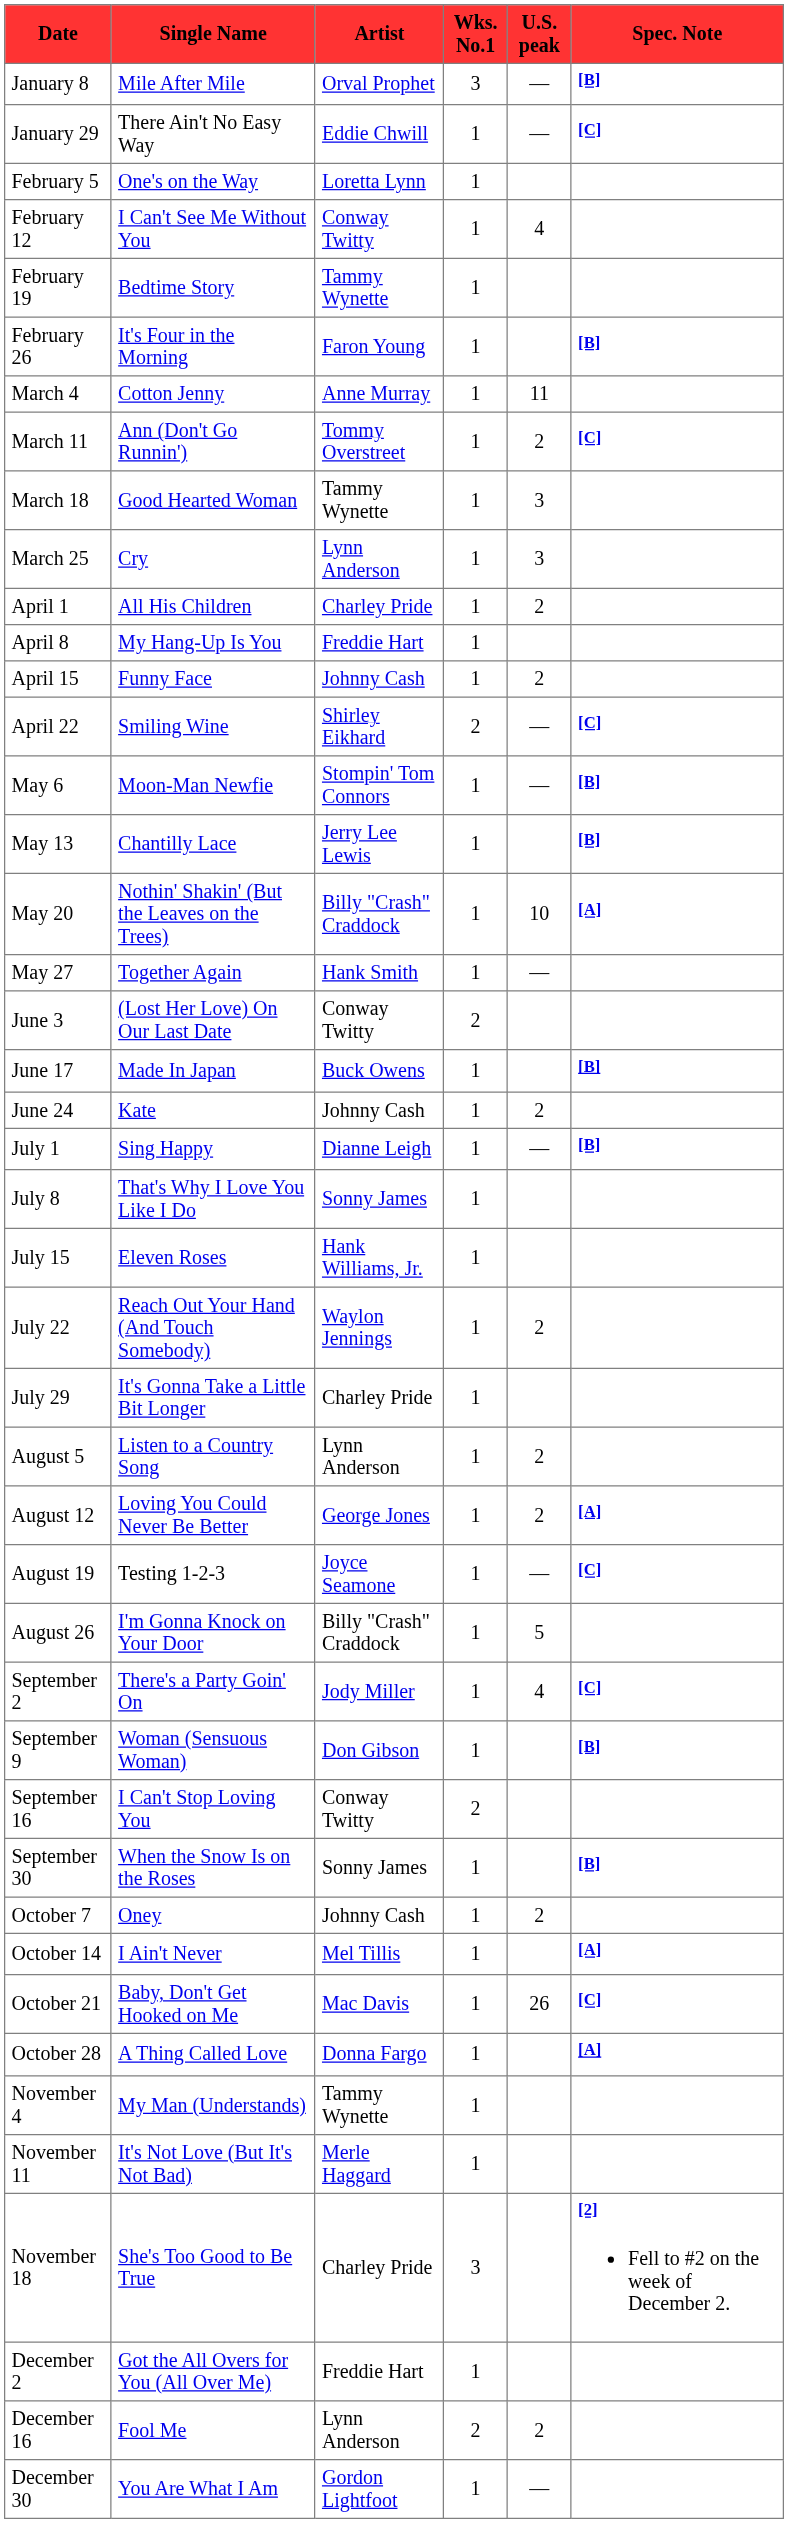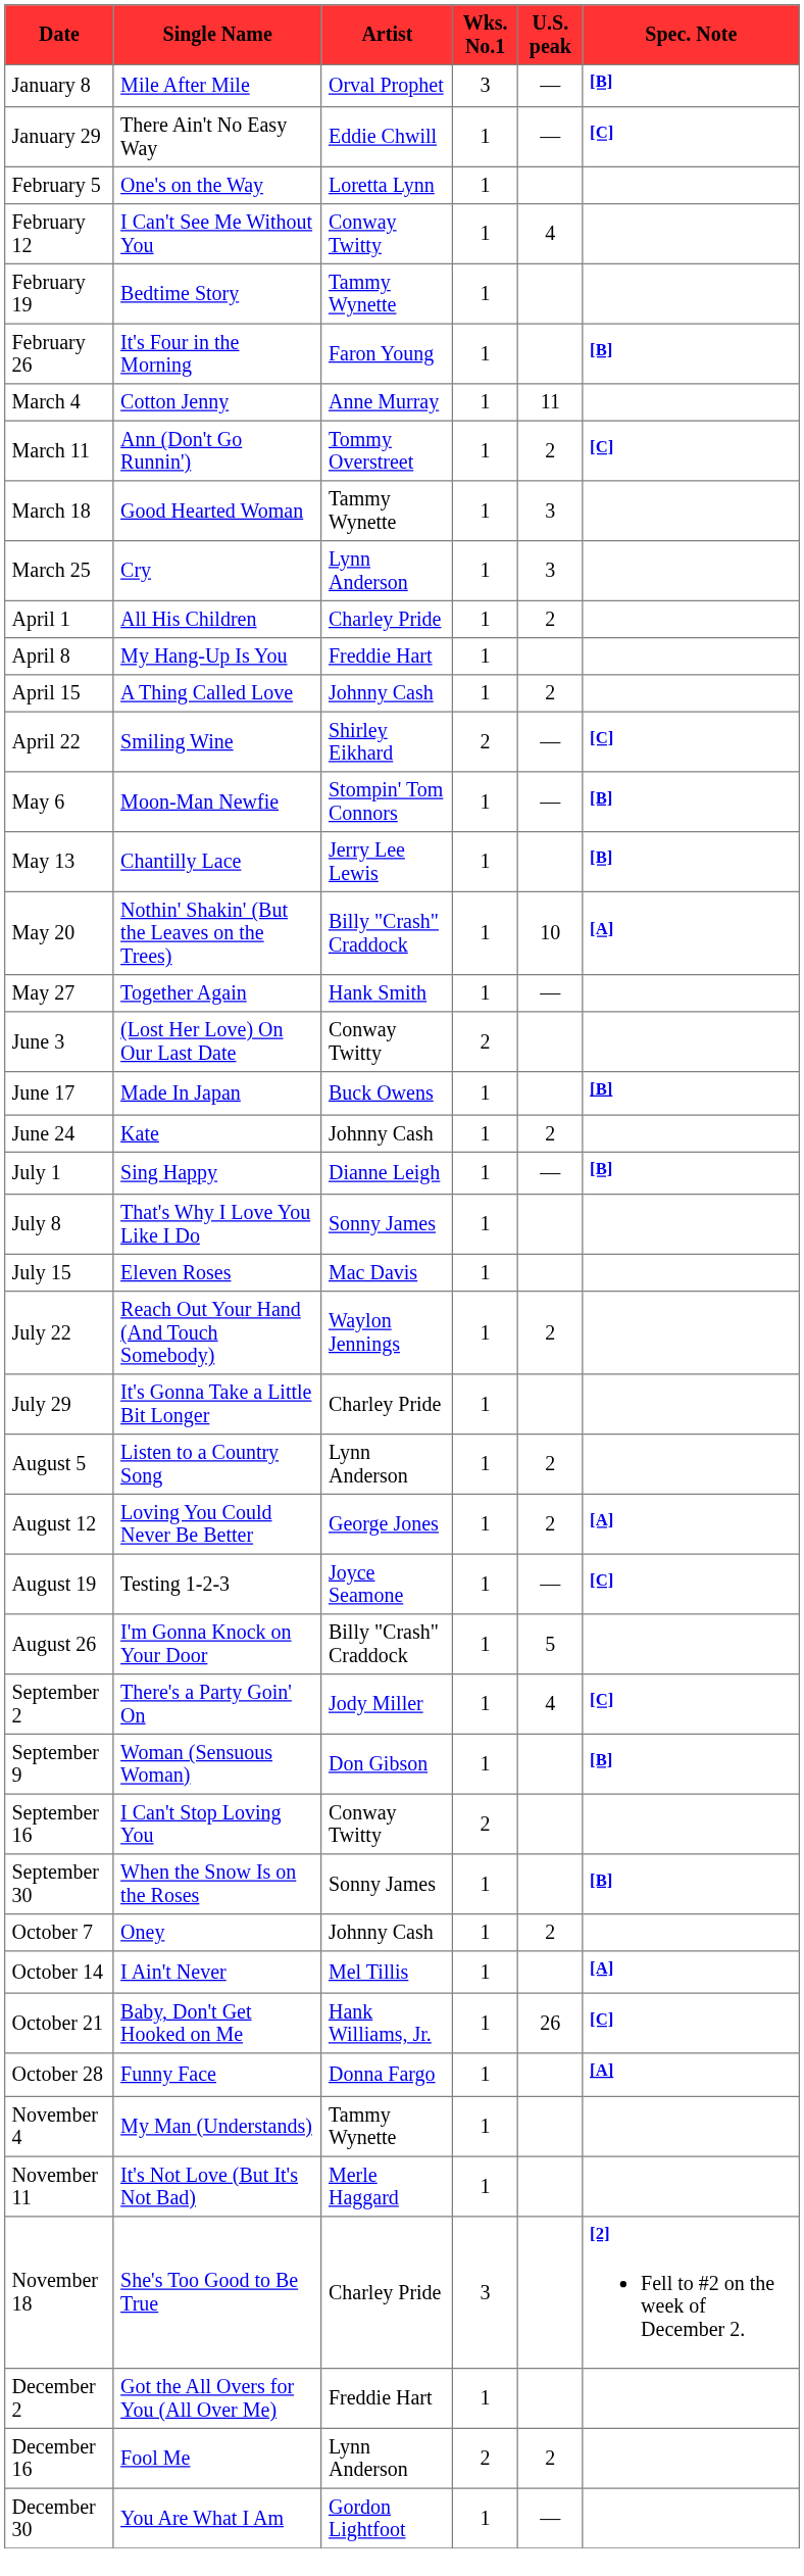 <table border="1" cellpadding="5" cellspacing="1" style="border-collapse: collapse">
 <tr style="background:#FF3333">
 <th>Date</th>
 <th>Single Name</th>
 <th>Artist</th>
 <th width="40">Wks. No.1</th>
 <th width="40">U.S. peak</th>
 <th>Spec. Note</th>
 </tr>
 <tr>
 <td>January 8</td>
 <td><a href='#'>Mile After Mile</a></td>
 <td><a href='#'>Orval Prophet</a></td>
 <td align="center">3</td>
 <td align="center">—</td>
 <td><sup><span></span><a href='#'><strong>[B]</strong></a></sup></td>
 </tr>
 <tr>
 <td>January 29</td>
 <td>There Ain't No Easy Way</td>
 <td><a href='#'>Eddie Chwill</a></td>
 <td align="center">1</td>
 <td align="center">—</td>
 <td><sup><span></span><a href='#'><strong>[C]</strong></a></sup></td>
 </tr>
 <tr>
 <td>February 5</td>
 <td><a href='#'>One's on the Way</a></td>
 <td><a href='#'>Loretta Lynn</a></td>
 <td align="center">1</td>
 <td></td>
 <td></td>
 </tr>
 <tr>
 <td>February 12</td>
 <td><a href='#'>I Can't See Me Without You</a></td>
 <td><a href='#'>Conway Twitty</a></td>
 <td align="center">1</td>
 <td align="center">4</td>
 <td></td>
 </tr>
 <tr>
 <td>February 19</td>
 <td><a href='#'>Bedtime Story</a></td>
 <td><a href='#'>Tammy Wynette</a></td>
 <td align="center">1</td>
 <td></td>
 <td></td>
 </tr>
 <tr>
 <td>February 26</td>
 <td><a href='#'>It's Four in the Morning</a></td>
 <td><a href='#'>Faron Young</a></td>
 <td align="center">1</td>
 <td></td>
 <td><sup><span></span><a href='#'><strong>[B]</strong></a></sup></td>
 </tr>
 <tr>
 <td>March 4</td>
 <td><a href='#'>Cotton Jenny</a></td>
 <td><a href='#'>Anne Murray</a></td>
 <td align="center">1</td>
 <td align="center">11</td>
 <td></td>
 </tr>
 <tr>
 <td>March 11</td>
 <td><a href='#'>Ann (Don't Go Runnin')</a></td>
 <td><a href='#'>Tommy Overstreet</a></td>
 <td align="center">1</td>
 <td align="center">2</td>
 <td><sup><span></span><a href='#'><strong>[C]</strong></a></sup></td>
 </tr>
 <tr>
 <td>March 18</td>
 <td><a href='#'>Good Hearted Woman</a></td>
 <td>Tammy Wynette</td>
 <td align="center">1</td>
 <td align="center">3</td>
 <td></td>
 </tr>
 <tr>
 <td>March 25</td>
 <td><a href='#'>Cry</a></td>
 <td><a href='#'>Lynn Anderson</a></td>
 <td align="center">1</td>
 <td align="center">3</td>
 <td></td>
 </tr>
 <tr>
 <td>April 1</td>
 <td><a href='#'>All His Children</a></td>
 <td><a href='#'>Charley Pride</a></td>
 <td align="center">1</td>
 <td align="center">2</td>
 <td></td>
 </tr>
 <tr>
 <td>April 8</td>
 <td><a href='#'>My Hang-Up Is You</a></td>
 <td><a href='#'>Freddie Hart</a></td>
 <td align="center">1</td>
 <td></td>
 <td></td>
 </tr>
 <tr>
 <td>April 15</td>
-<td><a href='#'>Funny Face</a></td>
+<td><a href='#'>A Thing Called Love</a></td>
 <td><a href='#'>Johnny Cash</a></td>
 <td align="center">1</td>
 <td align="center">2</td>
 <td></td>
 </tr>
 <tr>
 <td>April 22</td>
 <td><a href='#'>Smiling Wine</a></td>
 <td><a href='#'>Shirley Eikhard</a></td>
 <td align="center">2</td>
 <td align="center">—</td>
 <td><sup><span></span><a href='#'><strong>[C]</strong></a></sup></td>
 </tr>
 <tr>
 <td>May 6</td>
 <td><a href='#'>Moon-Man Newfie</a></td>
 <td><a href='#'>Stompin' Tom Connors</a></td>
 <td align="center">1</td>
 <td align="center">—</td>
 <td><sup><span></span><a href='#'><strong>[B]</strong></a></sup></td>
 </tr>
 <tr>
 <td>May 13</td>
 <td><a href='#'>Chantilly Lace</a></td>
 <td><a href='#'>Jerry Lee Lewis</a></td>
 <td align="center">1</td>
 <td></td>
 <td><sup><span></span><a href='#'><strong>[B]</strong></a></sup></td>
 </tr>
 <tr>
 <td>May 20</td>
 <td><a href='#'>Nothin' Shakin' (But the Leaves on the Trees)</a></td>
 <td><a href='#'>Billy "Crash" Craddock</a></td>
 <td align="center">1</td>
 <td align="center">10</td>
 <td><sup><span></span><a href='#'><strong>[A]</strong></a></sup></td>
 </tr>
 <tr>
 <td>May 27</td>
 <td><a href='#'>Together Again</a></td>
 <td><a href='#'>Hank Smith</a></td>
 <td align="center">1</td>
 <td align="center">—</td>
 <td></td>
 </tr>
 <tr>
 <td>June 3</td>
 <td><a href='#'>(Lost Her Love) On Our Last Date</a></td>
 <td>Conway Twitty</td>
 <td align="center">2</td>
 <td></td>
 <td></td>
 </tr>
 <tr>
 <td>June 17</td>
 <td><a href='#'>Made In Japan</a></td>
 <td><a href='#'>Buck Owens</a></td>
 <td align="center">1</td>
 <td></td>
 <td><sup><span></span><a href='#'><strong>[B]</strong></a></sup></td>
 </tr>
 <tr>
 <td>June 24</td>
 <td><a href='#'>Kate</a></td>
 <td>Johnny Cash</td>
 <td align="center">1</td>
 <td align="center">2</td>
 <td></td>
 </tr>
 <tr>
 <td>July 1</td>
 <td><a href='#'>Sing Happy</a></td>
 <td><a href='#'>Dianne Leigh</a></td>
 <td align="center">1</td>
 <td align="center">—</td>
 <td><sup><span></span><a href='#'><strong>[B]</strong></a></sup></td>
 </tr>
 <tr>
 <td>July 8</td>
 <td><a href='#'>That's Why I Love You Like I Do</a></td>
 <td><a href='#'>Sonny James</a></td>
 <td align="center">1</td>
 <td></td>
 <td></td>
 </tr>
 <tr>
 <td>July 15</td>
 <td><a href='#'>Eleven Roses</a></td>
-<td><a href='#'>Hank Williams, Jr.</a></td>
+<td><a href='#'>Mac Davis</a></td>
 <td align="center">1</td>
 <td></td>
 <td></td>
 </tr>
 <tr>
 <td>July 22</td>
 <td><a href='#'>Reach Out Your Hand (And Touch Somebody)</a></td>
 <td><a href='#'>Waylon Jennings</a></td>
 <td align="center">1</td>
 <td align="center">2</td>
 <td></td>
 </tr>
 <tr>
 <td>July 29</td>
 <td><a href='#'>It's Gonna Take a Little Bit Longer</a></td>
 <td>Charley Pride</td>
 <td align="center">1</td>
 <td></td>
 <td></td>
 </tr>
 <tr>
 <td>August 5</td>
 <td><a href='#'>Listen to a Country Song</a></td>
 <td>Lynn Anderson</td>
 <td align="center">1</td>
 <td align="center">2</td>
 <td></td>
 </tr>
 <tr>
 <td>August 12</td>
 <td><a href='#'>Loving You Could Never Be Better</a></td>
 <td><a href='#'>George Jones</a></td>
 <td align="center">1</td>
 <td align="center">2</td>
 <td><sup><span></span><a href='#'><strong>[A]</strong></a></sup></td>
 </tr>
 <tr>
 <td>August 19</td>
 <td>Testing 1-2-3</td>
 <td><a href='#'>Joyce Seamone</a></td>
 <td align="center">1</td>
 <td align="center">—</td>
 <td><sup><span></span><a href='#'><strong>[C]</strong></a></sup></td>
 </tr>
 <tr>
 <td>August 26</td>
 <td><a href='#'>I'm Gonna Knock on Your Door</a></td>
 <td>Billy "Crash" Craddock</td>
 <td align="center">1</td>
 <td align="center">5</td>
 <td></td>
 </tr>
 <tr>
 <td>September 2</td>
 <td><a href='#'>There's a Party Goin' On</a></td>
 <td><a href='#'>Jody Miller</a></td>
 <td align="center">1</td>
 <td align="center">4</td>
 <td><sup><span></span><a href='#'><strong>[C]</strong></a></sup></td>
 </tr>
 <tr>
 <td>September 9</td>
 <td><a href='#'>Woman (Sensuous Woman)</a></td>
 <td><a href='#'>Don Gibson</a></td>
 <td align="center">1</td>
 <td></td>
 <td><sup><span></span><a href='#'><strong>[B]</strong></a></sup></td>
 </tr>
 <tr>
 <td>September 16</td>
 <td><a href='#'>I Can't Stop Loving You</a></td>
 <td>Conway Twitty</td>
 <td align="center">2</td>
 <td></td>
 <td></td>
 </tr>
 <tr>
 <td>September 30</td>
 <td><a href='#'>When the Snow Is on the Roses</a></td>
 <td>Sonny James</td>
 <td align="center">1</td>
 <td></td>
 <td><sup><span></span><a href='#'><strong>[B]</strong></a></sup></td>
 </tr>
 <tr>
 <td>October 7</td>
 <td><a href='#'>Oney</a></td>
 <td>Johnny Cash</td>
 <td align="center">1</td>
 <td align="center">2</td>
 <td></td>
 </tr>
 <tr>
 <td>October 14</td>
 <td><a href='#'>I Ain't Never</a></td>
 <td><a href='#'>Mel Tillis</a></td>
 <td align="center">1</td>
 <td></td>
 <td><sup><span></span><a href='#'><strong>[A]</strong></a></sup></td>
 </tr>
 <tr>
 <td>October 21</td>
 <td><a href='#'>Baby, Don't Get Hooked on Me</a></td>
-<td><a href='#'>Mac Davis</a></td>
+<td><a href='#'>Hank Williams, Jr.</a></td>
 <td align="center">1</td>
 <td align="center">26</td>
 <td><sup><span></span><a href='#'><strong>[C]</strong></a></sup></td>
 </tr>
 <tr>
 <td>October 28</td>
-<td><a href='#'>A Thing Called Love</a></td>
+<td><a href='#'>Funny Face</a></td>
 <td><a href='#'>Donna Fargo</a></td>
 <td align="center">1</td>
 <td></td>
 <td><sup><span></span><a href='#'><strong>[A]</strong></a></sup></td>
 </tr>
 <tr>
 <td>November 4</td>
 <td><a href='#'>My Man (Understands)</a></td>
 <td>Tammy Wynette</td>
 <td align="center">1</td>
 <td></td>
 <td></td>
 </tr>
 <tr>
 <td>November 11</td>
 <td><a href='#'>It's Not Love (But It's Not Bad)</a></td>
 <td><a href='#'>Merle Haggard</a></td>
 <td align="center">1</td>
 <td></td>
 <td></td>
 </tr>
 <tr>
 <td>November 18</td>
 <td><a href='#'>She's Too Good to Be True</a></td>
 <td>Charley Pride</td>
 <td align="center">3</td>
 <td></td>
 <td><sup><span></span><a href='#'><strong>[2]</strong></a></sup><br><ul><li>Fell to #2 on the week of December 2.</li></ul></td>
 </tr>
 <tr>
 <td>December 2</td>
 <td><a href='#'>Got the All Overs for You (All Over Me)</a></td>
 <td>Freddie Hart</td>
 <td align="center">1</td>
 <td></td>
 <td></td>
 </tr>
 <tr>
 <td>December 16</td>
 <td><a href='#'>Fool Me</a></td>
 <td>Lynn Anderson</td>
 <td align="center">2</td>
 <td align="center">2</td>
 <td></td>
 </tr>
 <tr>
 <td>December 30</td>
 <td><a href='#'>You Are What I Am</a></td>
 <td><a href='#'>Gordon Lightfoot</a></td>
 <td align="center">1</td>
 <td align="center">—</td>
 <td></td>
 </tr>
 </table>
